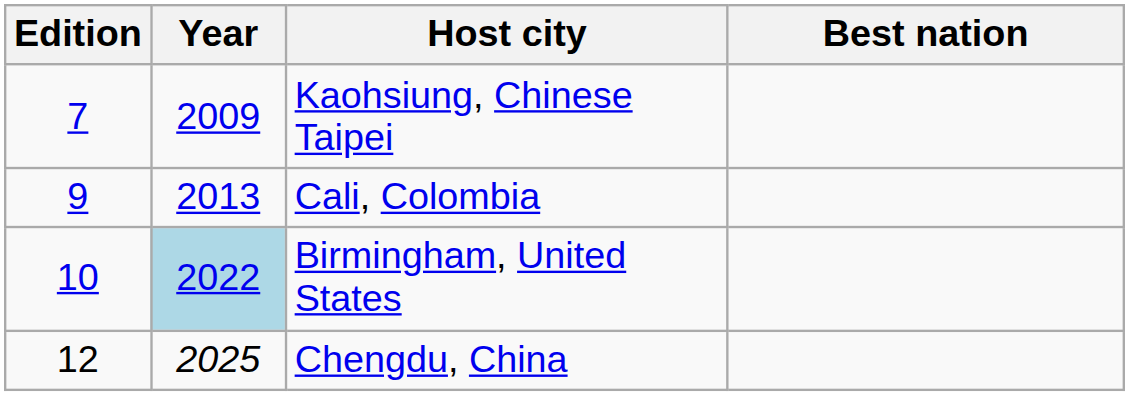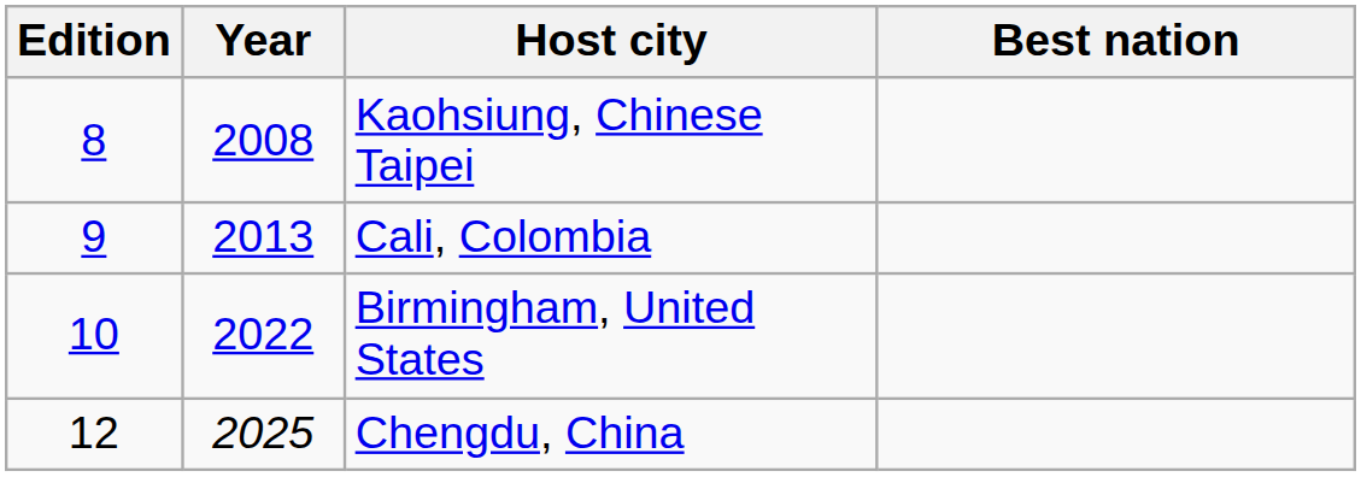 <table class="wikitable">
 <tr>
 <th width="50">Edition</th>
 <th width="50">Year</th>
 <th width="180">Host city</th>
 <th width="160">Best nation</th>
 </tr>
 <tr>
-<td align = "center"><a href='#'>7</a></td>
-<td align = "center"><a href='#'>2009</a></td>
+<td align = "center"><a href='#'>8</a></td>
+<td align = "center"><a href='#'>2008</a></td>
 <td><a href='#'>Kaohsiung</a>, <a href='#'>Chinese Taipei</a></td>
 <td align = "center"></td>
 </tr>
 <tr>
 <td align = "center"><a href='#'>9</a></td>
 <td align = "center"><a href='#'>2013</a></td>
 <td><a href='#'>Cali</a>, <a href='#'>Colombia</a></td>
 <td align = "center"></td>
 </tr>
 <tr>
 <td align = "center"><a href='#'>10</a></td>
-<td align = "center" style="background: lightblue;"><a href='#'>2022</a></td>
+<td align = "center"><a href='#'>2022</a></td>
 <td><a href='#'>Birmingham</a>, <a href='#'>United States</a></td>
 <td align = "center"></td>
 </tr>
 <tr>
 <td align = "center">12</td>
 <td align = "center"><em>2025</em></td>
 <td><a href='#'>Chengdu</a>, <a href='#'>China</a></td>
 <td></td>
 </tr>
 </table>
